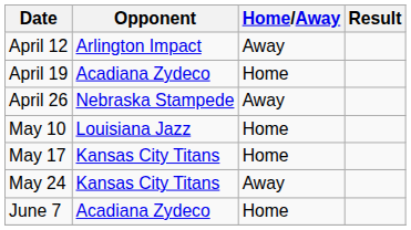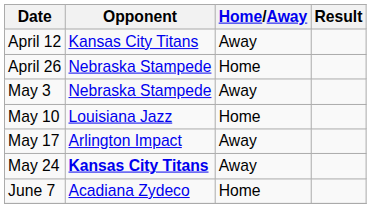 <table class="wikitable">
 <tr>
 <th>Date</th>
 <th>Opponent</th>
 <th><a href='#'>Home</a>/<a href='#'>Away</a></th>
 <th>Result</th>
 </tr>
 <tr>
 <td>April 12</td>
-<td><a href='#'>Arlington Impact</a></td>
+<td><a href='#'>Kansas City Titans</a></td>
 <td>Away</td>
 <td></td>
 </tr>
 <tr>
-<td>April 19</td>
-<td><a href='#'>Acadiana Zydeco</a></td>
+<td>April 26</td>
+<td><a href='#'>Nebraska Stampede</a></td>
 <td>Home</td>
 <td></td>
 </tr>
 <tr>
-<td>April 26</td>
+<td>May 3</td>
 <td><a href='#'>Nebraska Stampede</a></td>
 <td>Away</td>
 <td></td>
 </tr>
 <tr>
 <td>May 10</td>
 <td><a href='#'>Louisiana Jazz</a></td>
 <td>Home</td>
 <td></td>
 </tr>
 <tr>
 <td>May 17</td>
-<td><a href='#'>Kansas City Titans</a></td>
-<td>Home</td>
+<td><a href='#'>Arlington Impact</a></td>
+<td>Away</td>
 <td></td>
 </tr>
 <tr>
 <td>May 24</td>
-<td><a href='#'>Kansas City Titans</a></td>
+<td><strong><a href='#'>Kansas City Titans</a></strong></td>
 <td>Away</td>
 <td></td>
 </tr>
 <tr>
 <td>June 7</td>
 <td><a href='#'>Acadiana Zydeco</a></td>
 <td>Home</td>
 <td></td>
 </tr>
 <tr>
 </tr>
 </table>
